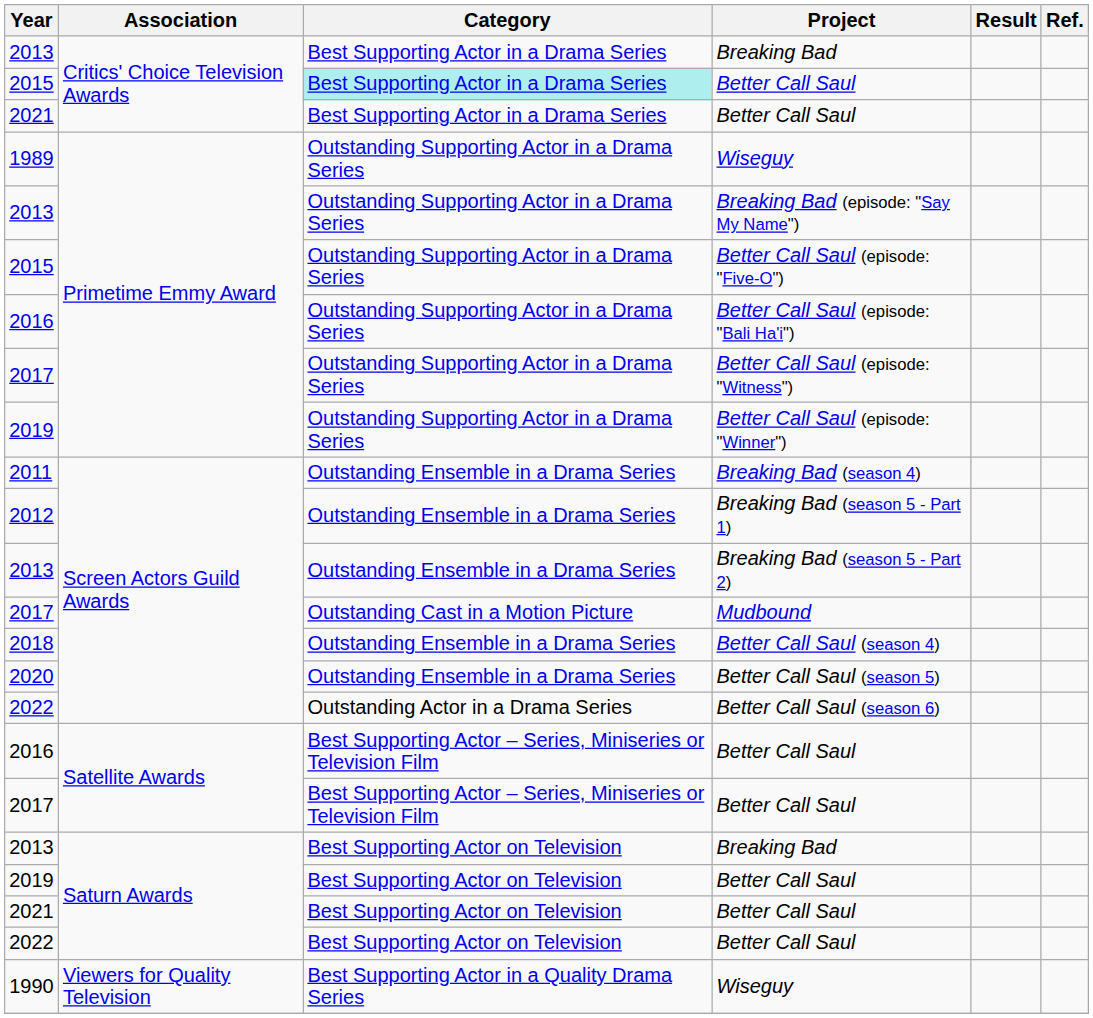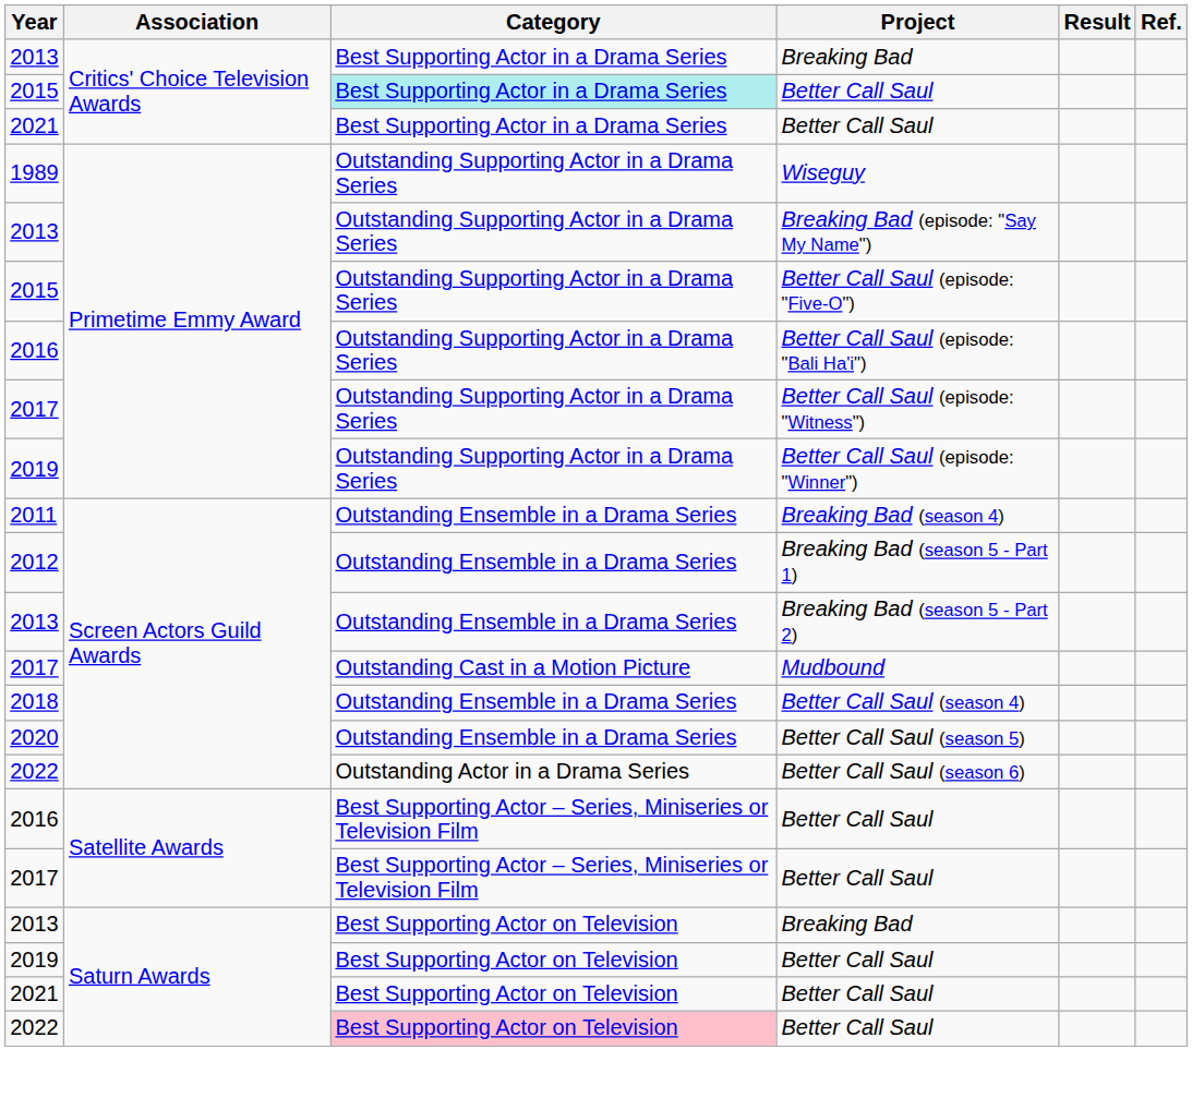 <table class="wikitable sortable">
 <tr>
 <th>Year</th>
 <th>Association</th>
 <th>Category</th>
 <th>Project</th>
 <th>Result</th>
 <th class=unsortable>Ref.</th>
 </tr>
 <tr>
 <td><a href='#'>2013</a></td>
 <td rowspan=3><a href='#'>Critics' Choice Television Awards</a></td>
 <td><a href='#'>Best Supporting Actor in a Drama Series</a></td>
 <td><em>Breaking Bad</em></td>
 <td></td>
 <td></td>
 </tr>
 <tr>
 <td><a href='#'>2015</a></td>
 <td style="background: paleturquoise;"><a href='#'>Best Supporting Actor in a Drama Series</a></td>
 <td><em><a href='#'>Better Call Saul</a></em></td>
 <td></td>
 <td></td>
 </tr>
 <tr>
 <td><a href='#'>2021</a></td>
 <td><a href='#'>Best Supporting Actor in a Drama Series</a></td>
 <td><em>Better Call Saul</em></td>
 <td></td>
 <td></td>
 </tr>
 <tr>
 <td><a href='#'>1989</a></td>
 <td rowspan=6><a href='#'>Primetime Emmy Award</a></td>
 <td><a href='#'>Outstanding Supporting Actor in a Drama Series</a></td>
 <td><em><a href='#'>Wiseguy</a></em></td>
 <td></td>
 <td></td>
 </tr>
 <tr>
 <td><a href='#'>2013</a></td>
 <td><a href='#'>Outstanding Supporting Actor in a Drama Series</a></td>
 <td><em><a href='#'>Breaking Bad</a></em> <small> (episode: "<a href='#'>Say My Name</a>") </small></td>
 <td></td>
 <td></td>
 </tr>
 <tr>
 <td><a href='#'>2015</a></td>
 <td><a href='#'>Outstanding Supporting Actor in a Drama Series</a></td>
 <td><em><a href='#'>Better Call Saul</a></em> <small> (episode: "<a href='#'>Five-O</a>") </small></td>
 <td></td>
 <td></td>
 </tr>
 <tr>
 <td><a href='#'>2016</a></td>
 <td><a href='#'>Outstanding Supporting Actor in a Drama Series</a></td>
 <td><em><a href='#'>Better Call Saul</a></em> <small> (episode: "<a href='#'>Bali Ha'i</a>") </small></td>
 <td></td>
 <td></td>
 </tr>
 <tr>
 <td><a href='#'>2017</a></td>
 <td><a href='#'>Outstanding Supporting Actor in a Drama Series</a></td>
 <td><em><a href='#'>Better Call Saul</a></em> <small> (episode: "<a href='#'>Witness</a>") </small></td>
 <td></td>
 <td></td>
 </tr>
 <tr>
 <td><a href='#'>2019</a></td>
 <td><a href='#'>Outstanding Supporting Actor in a Drama Series</a></td>
 <td><em><a href='#'>Better Call Saul</a></em> <small> (episode: "<a href='#'>Winner</a>") </small></td>
 <td></td>
 <td></td>
 </tr>
 <tr>
 <td><a href='#'>2011</a></td>
 <td rowspan=7><a href='#'>Screen Actors Guild Awards</a></td>
 <td><a href='#'>Outstanding Ensemble in a Drama Series</a></td>
 <td><em><a href='#'>Breaking Bad</a></em> <small> (<a href='#'>season 4</a>) </small></td>
 <td></td>
 <td></td>
 </tr>
 <tr>
 <td><a href='#'>2012</a></td>
 <td><a href='#'>Outstanding Ensemble in a Drama Series</a></td>
 <td><em>Breaking Bad</em> <small> (<a href='#'>season 5 - Part 1</a>) </small></td>
 <td></td>
 <td></td>
 </tr>
 <tr>
 <td><a href='#'>2013</a></td>
 <td><a href='#'>Outstanding Ensemble in a Drama Series</a></td>
 <td><em>Breaking Bad</em> <small> (<a href='#'>season 5 - Part 2</a>) </small></td>
 <td></td>
 <td></td>
 </tr>
 <tr>
 <td><a href='#'>2017</a></td>
 <td><a href='#'>Outstanding Cast in a Motion Picture</a></td>
 <td><em><a href='#'>Mudbound</a></em></td>
 <td></td>
 <td></td>
 </tr>
 <tr>
 <td><a href='#'>2018</a></td>
 <td><a href='#'>Outstanding Ensemble in a Drama Series</a></td>
 <td><em><a href='#'>Better Call Saul</a></em> <small> (<a href='#'>season 4</a>) </small></td>
 <td></td>
 <td></td>
 </tr>
 <tr>
 <td><a href='#'>2020</a></td>
 <td><a href='#'>Outstanding Ensemble in a Drama Series</a></td>
 <td><em>Better Call Saul</em> <small> (<a href='#'>season 5</a>) </small></td>
 <td></td>
 <td></td>
 </tr>
 <tr>
 <td><a href='#'>2022</a></td>
 <td>Outstanding Actor in a Drama Series</td>
 <td><em>Better Call Saul</em> <small> (<a href='#'>season 6</a>) </small></td>
 <td></td>
 <td></td>
 </tr>
 <tr>
 <td>2016</td>
 <td rowspan=2><a href='#'>Satellite Awards</a></td>
 <td><a href='#'>Best Supporting Actor – Series, Miniseries or Television Film</a></td>
 <td><em>Better Call Saul</em></td>
 <td></td>
 <td></td>
 </tr>
 <tr>
 <td>2017</td>
 <td><a href='#'>Best Supporting Actor – Series, Miniseries or Television Film</a></td>
 <td><em>Better Call Saul</em></td>
 <td></td>
 <td></td>
 </tr>
 <tr>
 <td>2013</td>
 <td rowspan=4><a href='#'>Saturn Awards</a></td>
 <td><a href='#'>Best Supporting Actor on Television</a></td>
 <td><em>Breaking Bad</em></td>
 <td></td>
 <td></td>
 </tr>
 <tr>
 <td>2019</td>
 <td><a href='#'>Best Supporting Actor on Television</a></td>
 <td><em>Better Call Saul</em></td>
 <td></td>
 <td></td>
 </tr>
 <tr>
 <td>2021</td>
 <td><a href='#'>Best Supporting Actor on Television</a></td>
 <td><em>Better Call Saul</em></td>
 <td></td>
 <td></td>
 </tr>
 <tr>
 <td>2022</td>
-<td><a href='#'>Best Supporting Actor on Television</a></td>
+<td style="background: pink;"><a href='#'>Best Supporting Actor on Television</a></td>
 <td><em>Better Call Saul</em></td>
-<td></td>
-<td></td>
-</tr>
-<tr>
-<td>1990</td>
-<td><a href='#'>Viewers for Quality Television</a></td>
-<td><a href='#'>Best Supporting Actor in a Quality Drama Series</a></td>
-<td><em>Wiseguy</em></td>
 <td></td>
 <td></td>
 </tr>
 <tr>
 </tr>
 </table>
